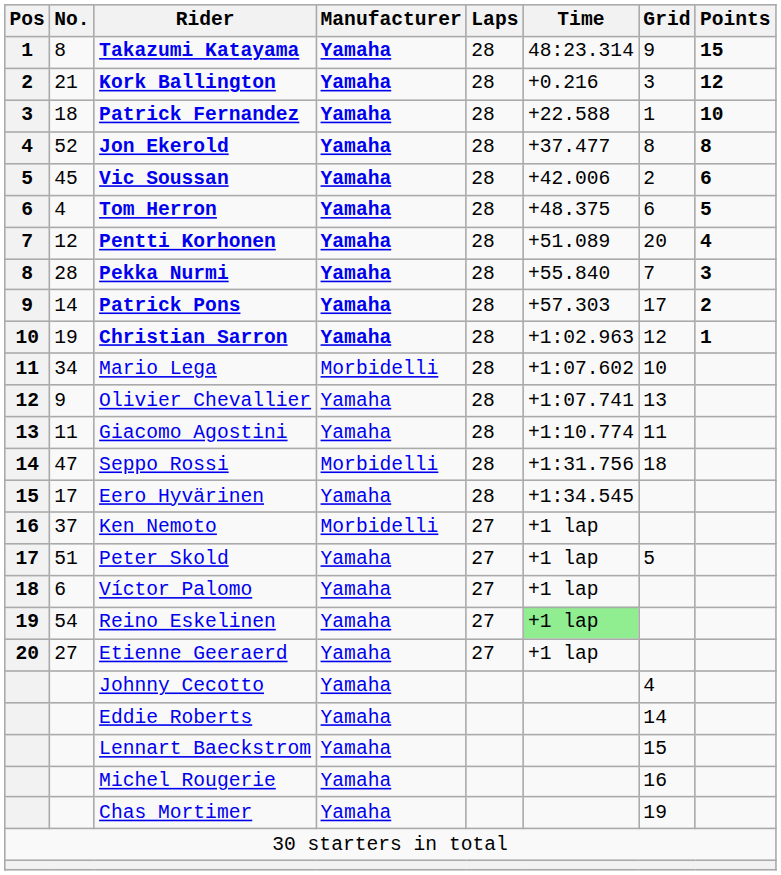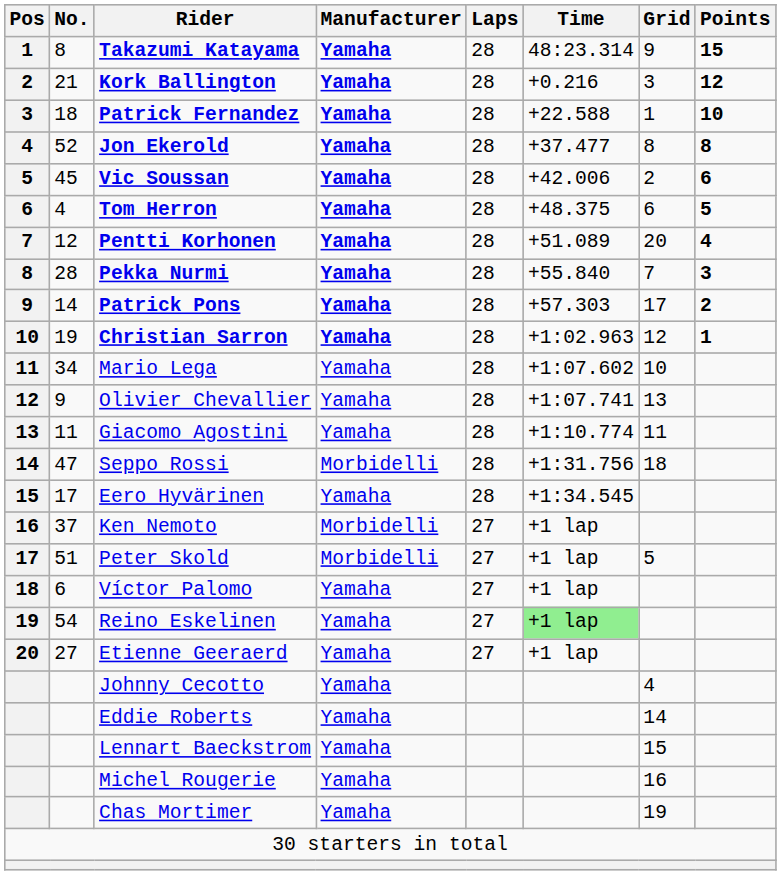 <table class="wikitable" style="font-size: 95%;">
 <tr>
 <th>Pos</th>
 <th>No.</th>
 <th>Rider</th>
 <th>Manufacturer</th>
 <th>Laps</th>
 <th>Time</th>
 <th>Grid</th>
 <th>Points</th>
 </tr>
 <tr>
 <th>1</th>
 <td>8</td>
 <td> <strong><a href='#'>Takazumi Katayama</a></strong></td>
 <td><strong><a href='#'>Yamaha</a></strong></td>
 <td>28</td>
 <td>48:23.314</td>
 <td>9</td>
 <td><strong>15</strong></td>
 </tr>
 <tr>
 <th>2</th>
 <td>21</td>
 <td> <strong><a href='#'>Kork Ballington</a></strong></td>
 <td><strong><a href='#'>Yamaha</a></strong></td>
 <td>28</td>
 <td>+0.216</td>
 <td>3</td>
 <td><strong>12</strong></td>
 </tr>
 <tr>
 <th>3</th>
 <td>18</td>
 <td> <strong><a href='#'>Patrick Fernandez</a></strong></td>
 <td><strong><a href='#'>Yamaha</a></strong></td>
 <td>28</td>
 <td>+22.588</td>
 <td>1</td>
 <td><strong>10</strong></td>
 </tr>
 <tr>
 <th>4</th>
 <td>52</td>
 <td> <strong><a href='#'>Jon Ekerold</a></strong></td>
 <td><strong><a href='#'>Yamaha</a></strong></td>
 <td>28</td>
 <td>+37.477</td>
 <td>8</td>
 <td><strong>8</strong></td>
 </tr>
 <tr>
 <th>5</th>
 <td>45</td>
 <td> <strong><a href='#'>Vic Soussan</a></strong></td>
 <td><strong><a href='#'>Yamaha</a></strong></td>
 <td>28</td>
 <td>+42.006</td>
 <td>2</td>
 <td><strong>6</strong></td>
 </tr>
 <tr>
 <th>6</th>
 <td>4</td>
 <td> <strong><a href='#'>Tom Herron</a></strong></td>
 <td><strong><a href='#'>Yamaha</a></strong></td>
 <td>28</td>
 <td>+48.375</td>
 <td>6</td>
 <td><strong>5</strong></td>
 </tr>
 <tr>
 <th>7</th>
 <td>12</td>
 <td> <strong><a href='#'>Pentti Korhonen</a></strong></td>
 <td><strong><a href='#'>Yamaha</a></strong></td>
 <td>28</td>
 <td>+51.089</td>
 <td>20</td>
 <td><strong>4</strong></td>
 </tr>
 <tr>
 <th>8</th>
 <td>28</td>
 <td> <strong><a href='#'>Pekka Nurmi</a></strong></td>
 <td><strong><a href='#'>Yamaha</a></strong></td>
 <td>28</td>
 <td>+55.840</td>
 <td>7</td>
 <td><strong>3</strong></td>
 </tr>
 <tr>
 <th>9</th>
 <td>14</td>
 <td> <strong><a href='#'>Patrick Pons</a></strong></td>
 <td><strong><a href='#'>Yamaha</a></strong></td>
 <td>28</td>
 <td>+57.303</td>
 <td>17</td>
 <td><strong>2</strong></td>
 </tr>
 <tr>
 <th>10</th>
 <td>19</td>
 <td> <strong><a href='#'>Christian Sarron</a></strong></td>
 <td><strong><a href='#'>Yamaha</a></strong></td>
 <td>28</td>
 <td>+1:02.963</td>
 <td>12</td>
 <td><strong>1</strong></td>
 </tr>
 <tr>
 <th>11</th>
 <td>34</td>
 <td> <a href='#'>Mario Lega</a></td>
-<td><a href='#'>Morbidelli</a></td>
+<td><a href='#'>Yamaha</a></td>
 <td>28</td>
 <td>+1:07.602</td>
 <td>10</td>
 <td></td>
 </tr>
 <tr>
 <th>12</th>
 <td>9</td>
 <td> <a href='#'>Olivier Chevallier</a></td>
 <td><a href='#'>Yamaha</a></td>
 <td>28</td>
 <td>+1:07.741</td>
 <td>13</td>
 <td></td>
 </tr>
 <tr>
 <th>13</th>
 <td>11</td>
 <td> <a href='#'>Giacomo Agostini</a></td>
 <td><a href='#'>Yamaha</a></td>
 <td>28</td>
 <td>+1:10.774</td>
 <td>11</td>
 <td></td>
 </tr>
 <tr>
 <th>14</th>
 <td>47</td>
 <td> <a href='#'>Seppo Rossi</a></td>
 <td><a href='#'>Morbidelli</a></td>
 <td>28</td>
 <td>+1:31.756</td>
 <td>18</td>
 <td></td>
 </tr>
 <tr>
 <th>15</th>
 <td>17</td>
 <td> <a href='#'>Eero Hyvärinen</a></td>
 <td><a href='#'>Yamaha</a></td>
 <td>28</td>
 <td>+1:34.545</td>
 <td></td>
 <td></td>
 </tr>
 <tr>
 <th>16</th>
 <td>37</td>
 <td> <a href='#'>Ken Nemoto</a></td>
 <td><a href='#'>Morbidelli</a></td>
 <td>27</td>
 <td>+1 lap</td>
 <td></td>
 <td></td>
 </tr>
 <tr>
 <th>17</th>
 <td>51</td>
 <td> <a href='#'>Peter Skold</a></td>
-<td><a href='#'>Yamaha</a></td>
+<td><a href='#'>Morbidelli</a></td>
 <td>27</td>
 <td>+1 lap</td>
 <td>5</td>
 <td></td>
 </tr>
 <tr>
 <th>18</th>
 <td>6</td>
 <td> <a href='#'>Víctor Palomo</a></td>
 <td><a href='#'>Yamaha</a></td>
 <td>27</td>
 <td>+1 lap</td>
 <td></td>
 <td></td>
 </tr>
 <tr>
 <th>19</th>
 <td>54</td>
 <td> <a href='#'>Reino Eskelinen</a></td>
 <td><a href='#'>Yamaha</a></td>
 <td>27</td>
 <td style="background: lightgreen;">+1 lap</td>
 <td></td>
 <td></td>
 </tr>
 <tr>
 <th>20</th>
 <td>27</td>
 <td> <a href='#'>Etienne Geeraerd</a></td>
 <td><a href='#'>Yamaha</a></td>
 <td>27</td>
 <td>+1 lap</td>
 <td></td>
 <td></td>
 </tr>
 <tr>
 <th></th>
 <td></td>
 <td> <a href='#'>Johnny Cecotto</a></td>
 <td><a href='#'>Yamaha</a></td>
 <td></td>
 <td></td>
 <td>4</td>
 <td></td>
 </tr>
 <tr>
 <th></th>
 <td></td>
 <td> <a href='#'>Eddie Roberts</a></td>
 <td><a href='#'>Yamaha</a></td>
 <td></td>
 <td></td>
 <td>14</td>
 <td></td>
 </tr>
 <tr>
 <th></th>
 <td></td>
 <td> <a href='#'>Lennart Baeckstrom</a></td>
 <td><a href='#'>Yamaha</a></td>
 <td></td>
 <td></td>
 <td>15</td>
 <td></td>
 </tr>
 <tr>
 <th></th>
 <td></td>
 <td> <a href='#'>Michel Rougerie</a></td>
 <td><a href='#'>Yamaha</a></td>
 <td></td>
 <td></td>
 <td>16</td>
 <td></td>
 </tr>
 <tr>
 <th></th>
 <td></td>
 <td> <a href='#'>Chas Mortimer</a></td>
 <td><a href='#'>Yamaha</a></td>
 <td></td>
 <td></td>
 <td>19</td>
 <td></td>
 </tr>
 <tr>
 <td colspan=8 align=center>30 starters in total</td>
 </tr>
 <tr>
 <th colspan=8></th>
 </tr>
 </table>
